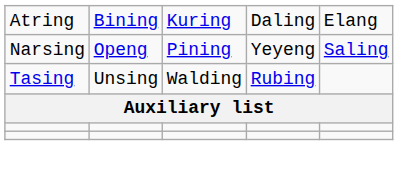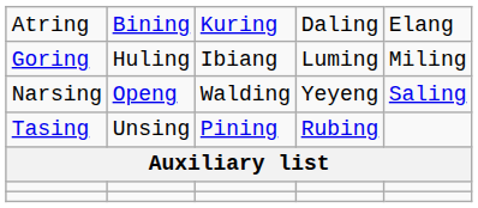 <table class="wikitable" align=right>
 <tr>
 <td>Atring</td>
 <td><a href='#'>Bining</a></td>
 <td><a href='#'>Kuring</a></td>
 <td>Daling</td>
 <td>Elang</td>
 </tr>
 <tr>
+<td><a href='#'>Goring</a></td>
+<td>Huling</td>
+<td>Ibiang</td>
+<td>Luming</td>
+<td>Miling</td>
+</tr>
+<tr>
 <td>Narsing</td>
 <td><a href='#'>Openg</a></td>
-<td><a href='#'>Pining</a></td>
+<td>Walding</td>
 <td>Yeyeng</td>
 <td><a href='#'>Saling</a></td>
 </tr>
 <tr>
 <td><a href='#'>Tasing</a></td>
 <td>Unsing</td>
-<td>Walding</td>
+<td><a href='#'>Pining</a></td>
 <td><a href='#'>Rubing</a></td>
 <td></td>
 </tr>
 <tr>
 <th colspan=5>Auxiliary list</th>
 </tr>
 <tr>
 <td></td>
 <td></td>
 <td></td>
 <td></td>
 <td></td>
 </tr>
 <tr>
 <td></td>
 <td></td>
 <td></td>
 <td></td>
 <td></td>
 </tr>
 </table>
